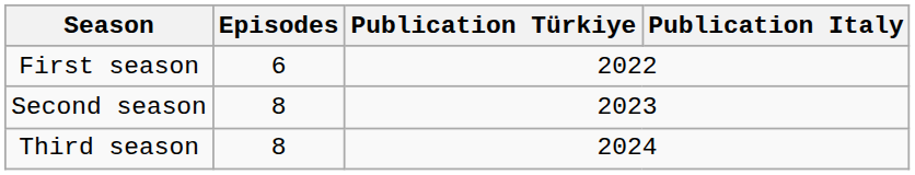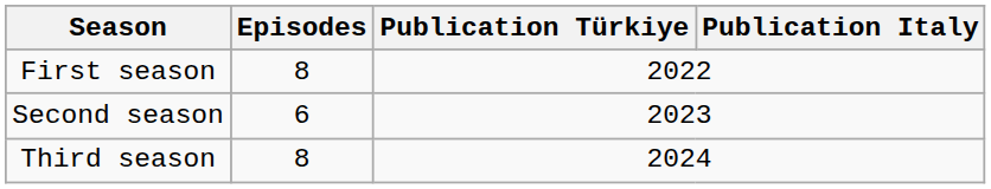 <table class="wikitable" style="text-align:center">
 <tr>
 <th>Season</th>
 <th>Episodes</th>
 <th>Publication Türkiye</th>
 <th>Publication Italy</th>
 </tr>
 <tr>
 <td>First season</td>
-<td>6</td>
+<td>8</td>
 <td colspan="2">2022</td>
 </tr>
 <tr>
 <td>Second season</td>
-<td>8</td>
+<td>6</td>
 <td colspan="2">2023</td>
 </tr>
 <tr>
 <td>Third season</td>
 <td>8</td>
 <td colspan="2">2024</td>
 </tr>
 </table>
